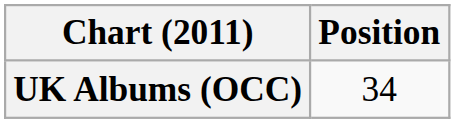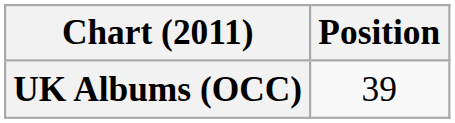 <table class="wikitable plainrowheaders" style="text-align:center">
 <tr>
 <th scope="col">Chart (2011)</th>
 <th scope="col">Position</th>
 </tr>
 <tr>
 <th scope="row">UK Albums (OCC)</th>
-<td>34</td>
+<td>39</td>
 </tr>
 </table>
